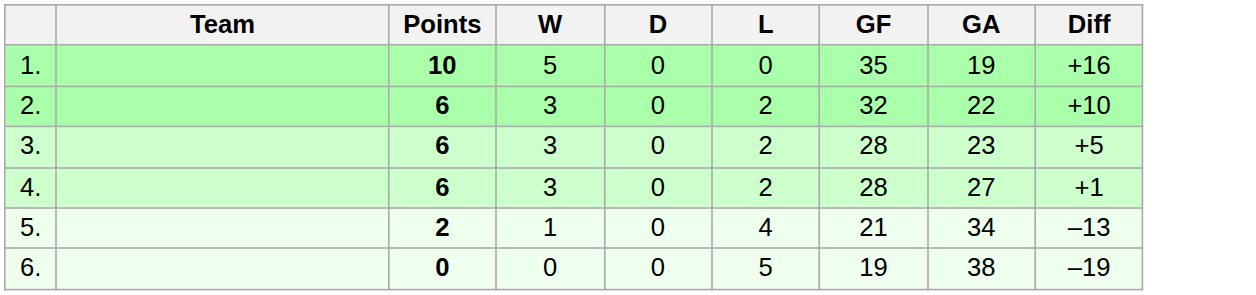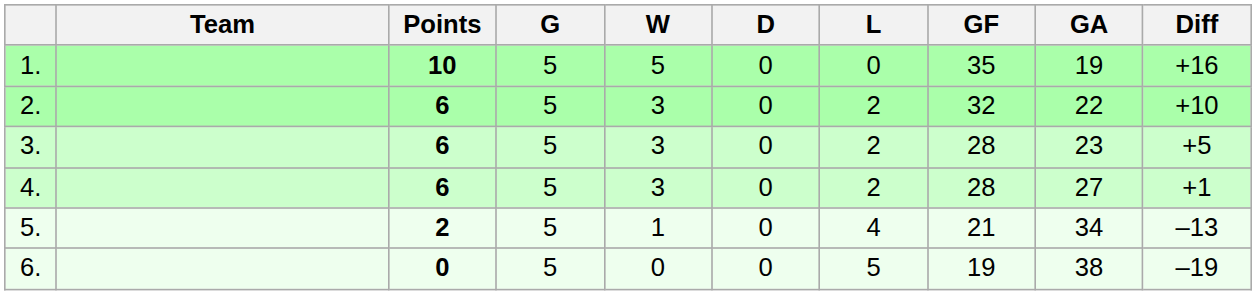 <table class=wikitable style="text-align:center">
 <tr bgcolor="#DCDCDC">
 <th width="25"></th>
 <th width="200">Team</th>
 <th width="60">Points</th>
+<th width="60">G</th>
 <th width="60">W</th>
 <th width="60">D</th>
 <th width="60">L</th>
 <th width="60">GF</th>
 <th width="60">GA</th>
 <th width="60">Diff</th>
 </tr>
 <tr bgcolor=#AAFFAA>
 <td>1.</td>
 <td align=left></td>
 <td><strong>10</strong></td>
 <td>5</td>
+<td>5</td>
 <td>0</td>
 <td>0</td>
 <td>35</td>
 <td>19</td>
 <td>+16</td>
 </tr>
 <tr bgcolor=#AAFFAA>
 <td>2.</td>
 <td align=left></td>
 <td><strong>6</strong></td>
+<td>5</td>
 <td>3</td>
 <td>0</td>
 <td>2</td>
 <td>32</td>
 <td>22</td>
 <td>+10</td>
 </tr>
 <tr bgcolor=#CCFFCC>
 <td>3.</td>
 <td align=left></td>
 <td><strong>6</strong></td>
+<td>5</td>
 <td>3</td>
 <td>0</td>
 <td>2</td>
 <td>28</td>
 <td>23</td>
 <td>+5</td>
 </tr>
 <tr bgcolor=#CCFFCC>
 <td>4.</td>
 <td align=left></td>
 <td><strong>6</strong></td>
+<td>5</td>
 <td>3</td>
 <td>0</td>
 <td>2</td>
 <td>28</td>
 <td>27</td>
 <td>+1</td>
 </tr>
 <tr bgcolor=#EEFFEE>
 <td>5.</td>
 <td align=left></td>
 <td><strong>2</strong></td>
+<td>5</td>
 <td>1</td>
 <td>0</td>
 <td>4</td>
 <td>21</td>
 <td>34</td>
 <td>–13</td>
 </tr>
 <tr bgcolor=#EEFFEE>
 <td>6.</td>
 <td align=left></td>
 <td><strong>0</strong></td>
+<td>5</td>
 <td>0</td>
 <td>0</td>
 <td>5</td>
 <td>19</td>
 <td>38</td>
 <td>–19</td>
 </tr>
 </table>
